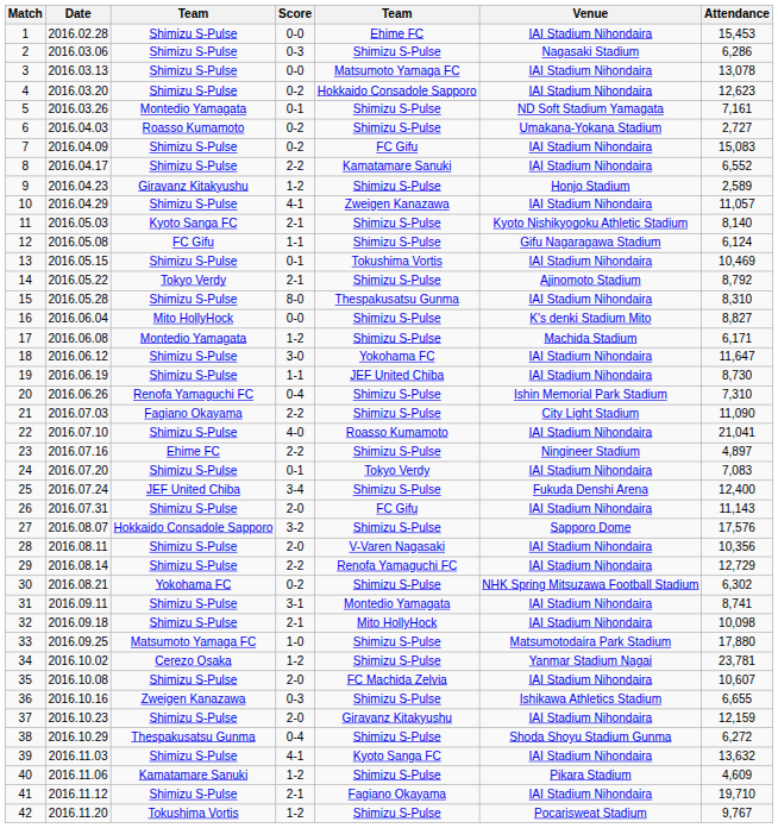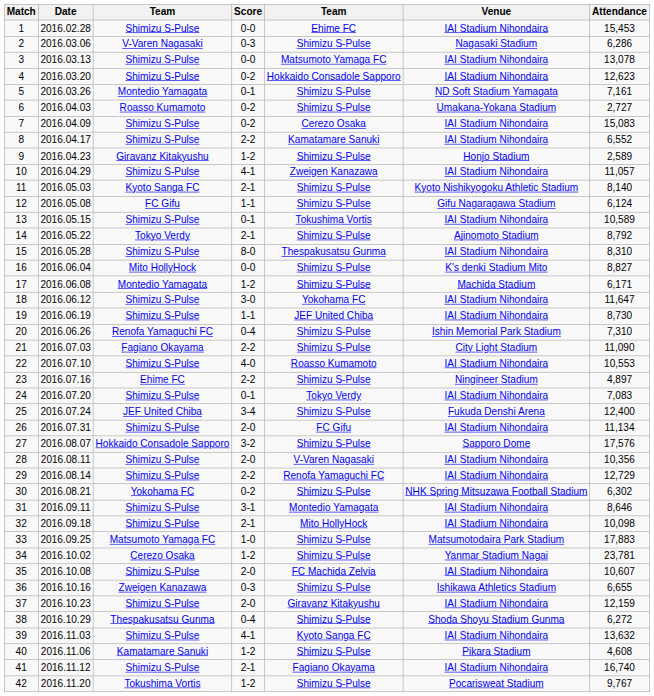 <table class="wikitable" style="text-align:center;">
 <tr>
 <th>Match</th>
 <th>Date</th>
 <th>Team</th>
 <th>Score</th>
 <th>Team</th>
 <th>Venue</th>
 <th>Attendance</th>
 </tr>
 <tr>
 <td>1</td>
 <td>2016.02.28</td>
 <td><a href='#'>Shimizu S-Pulse</a></td>
 <td>0-0</td>
 <td><a href='#'>Ehime FC</a></td>
 <td><a href='#'>IAI Stadium Nihondaira</a></td>
 <td>15,453</td>
 </tr>
 <tr>
 <td>2</td>
 <td>2016.03.06</td>
-<td><a href='#'>Shimizu S-Pulse</a></td>
+<td><a href='#'>V-Varen Nagasaki</a></td>
 <td>0-3</td>
 <td><a href='#'>Shimizu S-Pulse</a></td>
 <td><a href='#'>Nagasaki Stadium</a></td>
 <td>6,286</td>
 </tr>
 <tr>
 <td>3</td>
 <td>2016.03.13</td>
 <td><a href='#'>Shimizu S-Pulse</a></td>
 <td>0-0</td>
 <td><a href='#'>Matsumoto Yamaga FC</a></td>
 <td><a href='#'>IAI Stadium Nihondaira</a></td>
 <td>13,078</td>
 </tr>
 <tr>
 <td>4</td>
 <td>2016.03.20</td>
 <td><a href='#'>Shimizu S-Pulse</a></td>
 <td>0-2</td>
 <td><a href='#'>Hokkaido Consadole Sapporo</a></td>
 <td><a href='#'>IAI Stadium Nihondaira</a></td>
 <td>12,623</td>
 </tr>
 <tr>
 <td>5</td>
 <td>2016.03.26</td>
 <td><a href='#'>Montedio Yamagata</a></td>
 <td>0-1</td>
 <td><a href='#'>Shimizu S-Pulse</a></td>
 <td><a href='#'>ND Soft Stadium Yamagata</a></td>
 <td>7,161</td>
 </tr>
 <tr>
 <td>6</td>
 <td>2016.04.03</td>
 <td><a href='#'>Roasso Kumamoto</a></td>
 <td>0-2</td>
 <td><a href='#'>Shimizu S-Pulse</a></td>
 <td><a href='#'>Umakana-Yokana Stadium</a></td>
 <td>2,727</td>
 </tr>
 <tr>
 <td>7</td>
 <td>2016.04.09</td>
 <td><a href='#'>Shimizu S-Pulse</a></td>
 <td>0-2</td>
-<td><a href='#'>FC Gifu</a></td>
+<td><a href='#'>Cerezo Osaka</a></td>
 <td><a href='#'>IAI Stadium Nihondaira</a></td>
 <td>15,083</td>
 </tr>
 <tr>
 <td>8</td>
 <td>2016.04.17</td>
 <td><a href='#'>Shimizu S-Pulse</a></td>
 <td>2-2</td>
 <td><a href='#'>Kamatamare Sanuki</a></td>
 <td><a href='#'>IAI Stadium Nihondaira</a></td>
 <td>6,552</td>
 </tr>
 <tr>
 <td>9</td>
 <td>2016.04.23</td>
 <td><a href='#'>Giravanz Kitakyushu</a></td>
 <td>1-2</td>
 <td><a href='#'>Shimizu S-Pulse</a></td>
 <td><a href='#'>Honjo Stadium</a></td>
 <td>2,589</td>
 </tr>
 <tr>
 <td>10</td>
 <td>2016.04.29</td>
 <td><a href='#'>Shimizu S-Pulse</a></td>
 <td>4-1</td>
 <td><a href='#'>Zweigen Kanazawa</a></td>
 <td><a href='#'>IAI Stadium Nihondaira</a></td>
 <td>11,057</td>
 </tr>
 <tr>
 <td>11</td>
 <td>2016.05.03</td>
 <td><a href='#'>Kyoto Sanga FC</a></td>
 <td>2-1</td>
 <td><a href='#'>Shimizu S-Pulse</a></td>
 <td><a href='#'>Kyoto Nishikyogoku Athletic Stadium</a></td>
 <td>8,140</td>
 </tr>
 <tr>
 <td>12</td>
 <td>2016.05.08</td>
 <td><a href='#'>FC Gifu</a></td>
 <td>1-1</td>
 <td><a href='#'>Shimizu S-Pulse</a></td>
 <td><a href='#'>Gifu Nagaragawa Stadium</a></td>
 <td>6,124</td>
 </tr>
 <tr>
 <td>13</td>
 <td>2016.05.15</td>
 <td><a href='#'>Shimizu S-Pulse</a></td>
 <td>0-1</td>
 <td><a href='#'>Tokushima Vortis</a></td>
 <td><a href='#'>IAI Stadium Nihondaira</a></td>
-<td>10,469</td>
+<td>10,589</td>
 </tr>
 <tr>
 <td>14</td>
 <td>2016.05.22</td>
 <td><a href='#'>Tokyo Verdy</a></td>
 <td>2-1</td>
 <td><a href='#'>Shimizu S-Pulse</a></td>
 <td><a href='#'>Ajinomoto Stadium</a></td>
 <td>8,792</td>
 </tr>
 <tr>
 <td>15</td>
 <td>2016.05.28</td>
 <td><a href='#'>Shimizu S-Pulse</a></td>
 <td>8-0</td>
 <td><a href='#'>Thespakusatsu Gunma</a></td>
 <td><a href='#'>IAI Stadium Nihondaira</a></td>
 <td>8,310</td>
 </tr>
 <tr>
 <td>16</td>
 <td>2016.06.04</td>
 <td><a href='#'>Mito HollyHock</a></td>
 <td>0-0</td>
 <td><a href='#'>Shimizu S-Pulse</a></td>
 <td><a href='#'>K's denki Stadium Mito</a></td>
 <td>8,827</td>
 </tr>
 <tr>
 <td>17</td>
 <td>2016.06.08</td>
 <td><a href='#'>Montedio Yamagata</a></td>
 <td>1-2</td>
 <td><a href='#'>Shimizu S-Pulse</a></td>
 <td><a href='#'>Machida Stadium</a></td>
 <td>6,171</td>
 </tr>
 <tr>
 <td>18</td>
 <td>2016.06.12</td>
 <td><a href='#'>Shimizu S-Pulse</a></td>
 <td>3-0</td>
 <td><a href='#'>Yokohama FC</a></td>
 <td><a href='#'>IAI Stadium Nihondaira</a></td>
 <td>11,647</td>
 </tr>
 <tr>
 <td>19</td>
 <td>2016.06.19</td>
 <td><a href='#'>Shimizu S-Pulse</a></td>
 <td>1-1</td>
 <td><a href='#'>JEF United Chiba</a></td>
 <td><a href='#'>IAI Stadium Nihondaira</a></td>
 <td>8,730</td>
 </tr>
 <tr>
 <td>20</td>
 <td>2016.06.26</td>
 <td><a href='#'>Renofa Yamaguchi FC</a></td>
 <td>0-4</td>
 <td><a href='#'>Shimizu S-Pulse</a></td>
 <td><a href='#'>Ishin Memorial Park Stadium</a></td>
 <td>7,310</td>
 </tr>
 <tr>
 <td>21</td>
 <td>2016.07.03</td>
 <td><a href='#'>Fagiano Okayama</a></td>
 <td>2-2</td>
 <td><a href='#'>Shimizu S-Pulse</a></td>
 <td><a href='#'>City Light Stadium</a></td>
 <td>11,090</td>
 </tr>
 <tr>
 <td>22</td>
 <td>2016.07.10</td>
 <td><a href='#'>Shimizu S-Pulse</a></td>
 <td>4-0</td>
 <td><a href='#'>Roasso Kumamoto</a></td>
 <td><a href='#'>IAI Stadium Nihondaira</a></td>
-<td>21,041</td>
+<td>10,553</td>
 </tr>
 <tr>
 <td>23</td>
 <td>2016.07.16</td>
 <td><a href='#'>Ehime FC</a></td>
 <td>2-2</td>
 <td><a href='#'>Shimizu S-Pulse</a></td>
 <td><a href='#'>Ningineer Stadium</a></td>
 <td>4,897</td>
 </tr>
 <tr>
 <td>24</td>
 <td>2016.07.20</td>
 <td><a href='#'>Shimizu S-Pulse</a></td>
 <td>0-1</td>
 <td><a href='#'>Tokyo Verdy</a></td>
 <td><a href='#'>IAI Stadium Nihondaira</a></td>
 <td>7,083</td>
 </tr>
 <tr>
 <td>25</td>
 <td>2016.07.24</td>
 <td><a href='#'>JEF United Chiba</a></td>
 <td>3-4</td>
 <td><a href='#'>Shimizu S-Pulse</a></td>
 <td><a href='#'>Fukuda Denshi Arena</a></td>
 <td>12,400</td>
 </tr>
 <tr>
 <td>26</td>
 <td>2016.07.31</td>
 <td><a href='#'>Shimizu S-Pulse</a></td>
 <td>2-0</td>
 <td><a href='#'>FC Gifu</a></td>
 <td><a href='#'>IAI Stadium Nihondaira</a></td>
-<td>11,143</td>
+<td>11,134</td>
 </tr>
 <tr>
 <td>27</td>
 <td>2016.08.07</td>
 <td><a href='#'>Hokkaido Consadole Sapporo</a></td>
 <td>3-2</td>
 <td><a href='#'>Shimizu S-Pulse</a></td>
 <td><a href='#'>Sapporo Dome</a></td>
 <td>17,576</td>
 </tr>
 <tr>
 <td>28</td>
 <td>2016.08.11</td>
 <td><a href='#'>Shimizu S-Pulse</a></td>
 <td>2-0</td>
 <td><a href='#'>V-Varen Nagasaki</a></td>
 <td><a href='#'>IAI Stadium Nihondaira</a></td>
 <td>10,356</td>
 </tr>
 <tr>
 <td>29</td>
 <td>2016.08.14</td>
 <td><a href='#'>Shimizu S-Pulse</a></td>
 <td>2-2</td>
 <td><a href='#'>Renofa Yamaguchi FC</a></td>
 <td><a href='#'>IAI Stadium Nihondaira</a></td>
 <td>12,729</td>
 </tr>
 <tr>
 <td>30</td>
 <td>2016.08.21</td>
 <td><a href='#'>Yokohama FC</a></td>
 <td>0-2</td>
 <td><a href='#'>Shimizu S-Pulse</a></td>
 <td><a href='#'>NHK Spring Mitsuzawa Football Stadium</a></td>
 <td>6,302</td>
 </tr>
 <tr>
 <td>31</td>
 <td>2016.09.11</td>
 <td><a href='#'>Shimizu S-Pulse</a></td>
 <td>3-1</td>
 <td><a href='#'>Montedio Yamagata</a></td>
 <td><a href='#'>IAI Stadium Nihondaira</a></td>
-<td>8,741</td>
+<td>8,646</td>
 </tr>
 <tr>
 <td>32</td>
 <td>2016.09.18</td>
 <td><a href='#'>Shimizu S-Pulse</a></td>
 <td>2-1</td>
 <td><a href='#'>Mito HollyHock</a></td>
 <td><a href='#'>IAI Stadium Nihondaira</a></td>
 <td>10,098</td>
 </tr>
 <tr>
 <td>33</td>
 <td>2016.09.25</td>
 <td><a href='#'>Matsumoto Yamaga FC</a></td>
 <td>1-0</td>
 <td><a href='#'>Shimizu S-Pulse</a></td>
 <td><a href='#'>Matsumotodaira Park Stadium</a></td>
-<td>17,880</td>
+<td>17,883</td>
 </tr>
 <tr>
 <td>34</td>
 <td>2016.10.02</td>
 <td><a href='#'>Cerezo Osaka</a></td>
 <td>1-2</td>
 <td><a href='#'>Shimizu S-Pulse</a></td>
 <td><a href='#'>Yanmar Stadium Nagai</a></td>
 <td>23,781</td>
 </tr>
 <tr>
 <td>35</td>
 <td>2016.10.08</td>
 <td><a href='#'>Shimizu S-Pulse</a></td>
 <td>2-0</td>
 <td><a href='#'>FC Machida Zelvia</a></td>
 <td><a href='#'>IAI Stadium Nihondaira</a></td>
 <td>10,607</td>
 </tr>
 <tr>
 <td>36</td>
 <td>2016.10.16</td>
 <td><a href='#'>Zweigen Kanazawa</a></td>
 <td>0-3</td>
 <td><a href='#'>Shimizu S-Pulse</a></td>
 <td><a href='#'>Ishikawa Athletics Stadium</a></td>
 <td>6,655</td>
 </tr>
 <tr>
 <td>37</td>
 <td>2016.10.23</td>
 <td><a href='#'>Shimizu S-Pulse</a></td>
 <td>2-0</td>
 <td><a href='#'>Giravanz Kitakyushu</a></td>
 <td><a href='#'>IAI Stadium Nihondaira</a></td>
 <td>12,159</td>
 </tr>
 <tr>
 <td>38</td>
 <td>2016.10.29</td>
 <td><a href='#'>Thespakusatsu Gunma</a></td>
 <td>0-4</td>
 <td><a href='#'>Shimizu S-Pulse</a></td>
 <td><a href='#'>Shoda Shoyu Stadium Gunma</a></td>
 <td>6,272</td>
 </tr>
 <tr>
 <td>39</td>
 <td>2016.11.03</td>
 <td><a href='#'>Shimizu S-Pulse</a></td>
 <td>4-1</td>
 <td><a href='#'>Kyoto Sanga FC</a></td>
 <td><a href='#'>IAI Stadium Nihondaira</a></td>
 <td>13,632</td>
 </tr>
 <tr>
 <td>40</td>
 <td>2016.11.06</td>
 <td><a href='#'>Kamatamare Sanuki</a></td>
 <td>1-2</td>
 <td><a href='#'>Shimizu S-Pulse</a></td>
 <td><a href='#'>Pikara Stadium</a></td>
-<td>4,609</td>
+<td>4,608</td>
 </tr>
 <tr>
 <td>41</td>
 <td>2016.11.12</td>
 <td><a href='#'>Shimizu S-Pulse</a></td>
 <td>2-1</td>
 <td><a href='#'>Fagiano Okayama</a></td>
 <td><a href='#'>IAI Stadium Nihondaira</a></td>
-<td>19,710</td>
+<td>16,740</td>
 </tr>
 <tr>
 <td>42</td>
 <td>2016.11.20</td>
 <td><a href='#'>Tokushima Vortis</a></td>
 <td>1-2</td>
 <td><a href='#'>Shimizu S-Pulse</a></td>
 <td><a href='#'>Pocarisweat Stadium</a></td>
 <td>9,767</td>
 </tr>
 </table>
